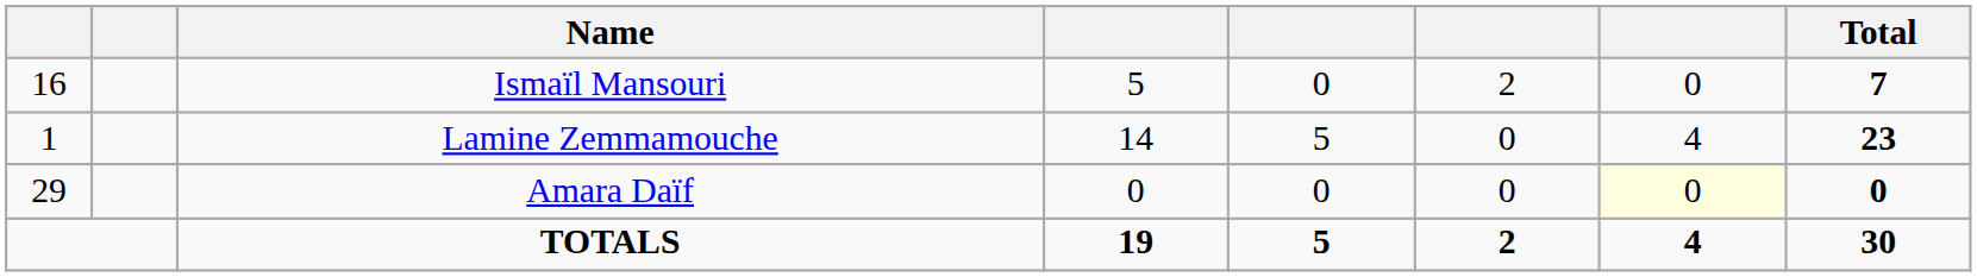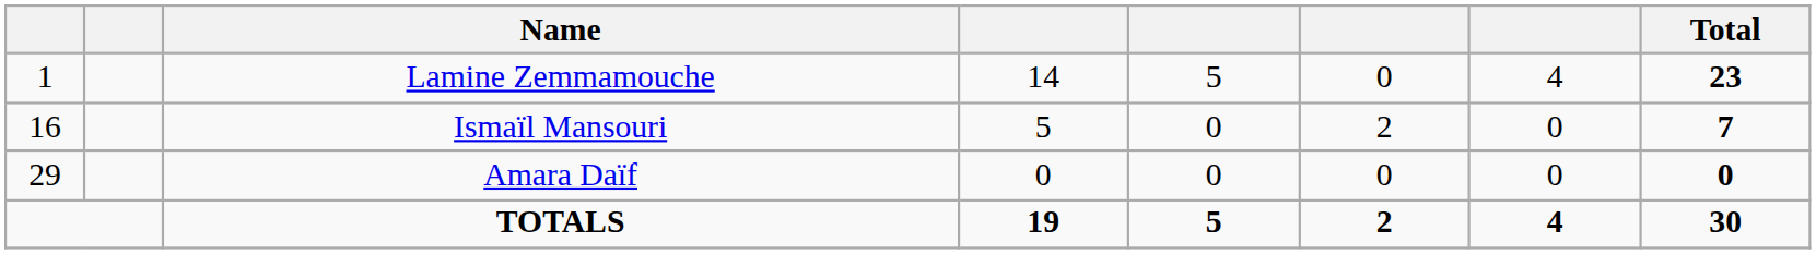 <table class="wikitable sortable alternance"  style="font-size:85%; text-align:center; line-height:14px; width:60%;">
 <tr>
 <th width=15></th>
 <th width=15></th>
 <th width=210>Name</th>
 <th width=40></th>
 <th width=40></th>
 <th width=40></th>
 <th width=40></th>
 <th width=40><strong>Total</strong></th>
 </tr>
 <tr>
+<td>1</td>
+<td></td>
+<td><a href='#'>Lamine Zemmamouche</a></td>
+<td>14</td>
+<td>5</td>
+<td>0</td>
+<td>4</td>
+<td><strong>23</strong></td>
+</tr>
+<tr>
 <td>16</td>
 <td></td>
 <td><a href='#'>Ismaïl Mansouri</a></td>
 <td>5</td>
 <td>0</td>
 <td>2</td>
 <td>0</td>
 <td><strong>7</strong></td>
 </tr>
 <tr>
-<td>1</td>
-<td></td>
-<td><a href='#'>Lamine Zemmamouche</a></td>
-<td>14</td>
-<td>5</td>
-<td>0</td>
-<td>4</td>
-<td><strong>23</strong></td>
-</tr>
-<tr>
 <td>29</td>
 <td></td>
 <td><a href='#'>Amara Daïf</a></td>
 <td>0</td>
 <td>0</td>
 <td>0</td>
-<td style="background: lightyellow;">0</td>
+<td>0</td>
 <td><strong>0</strong></td>
 </tr>
 <tr>
 <td colspan="2"></td>
 <td><strong>TOTALS</strong></td>
 <td><strong>19</strong></td>
 <td><strong>5</strong></td>
 <td><strong>2</strong></td>
 <td><strong>4</strong></td>
 <td><strong>30</strong></td>
 </tr>
 </table>
